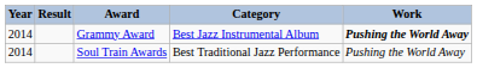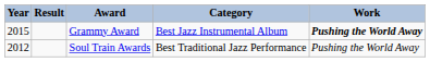 <table class="wikitable">
 <tr>
 <th style="background:#b0c4de;">Year</th>
 <th style="background:#b0c4de;">Result</th>
 <th style="background:#b0c4de;">Award</th>
 <th style="background:#b0c4de;">Category</th>
 <th style="background:#b0c4de;">Work</th>
 </tr>
 <tr>
-<td>2014</td>
+<td>2015</td>
 <td></td>
 <td><a href='#'>Grammy Award</a></td>
 <td><a href='#'>Best Jazz Instrumental Album</a></td>
 <td><strong><em>Pushing the World Away</em></strong></td>
 </tr>
 <tr>
-<td>2014</td>
+<td>2012</td>
 <td></td>
 <td><a href='#'>Soul Train Awards</a></td>
 <td>Best Traditional Jazz Performance</td>
 <td><em>Pushing the World Away</em></td>
 </tr>
 </table>
